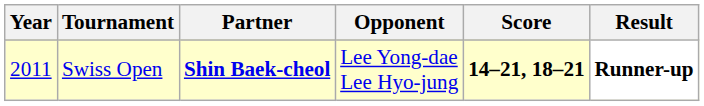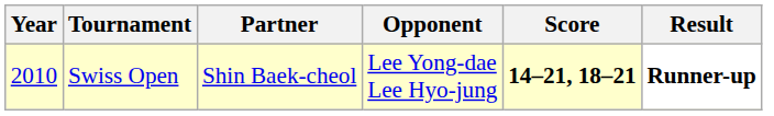 <table class="sortable wikitable" style="font-size: 90%;">
 <tr>
 <th>Year</th>
 <th>Tournament</th>
 <th>Partner</th>
 <th>Opponent</th>
 <th>Score</th>
 <th>Result</th>
 </tr>
 <tr style="background:#FFFFCC">
-<td align="center"><a href='#'>2011</a></td>
+<td align="center"><a href='#'>2010</a></td>
 <td align="left"><a href='#'>Swiss Open</a></td>
-<td align="left"><strong> <a href='#'>Shin Baek-cheol</a></strong></td>
+<td align="left"> <a href='#'>Shin Baek-cheol</a></td>
 <td align="left"> <a href='#'>Lee Yong-dae</a><br> <a href='#'>Lee Hyo-jung</a></td>
 <td align="left"><strong>14–21, 18–21</strong></td>
 <td style="text-align:left; background:white"> <strong>Runner-up</strong></td>
 </tr>
 </table>
